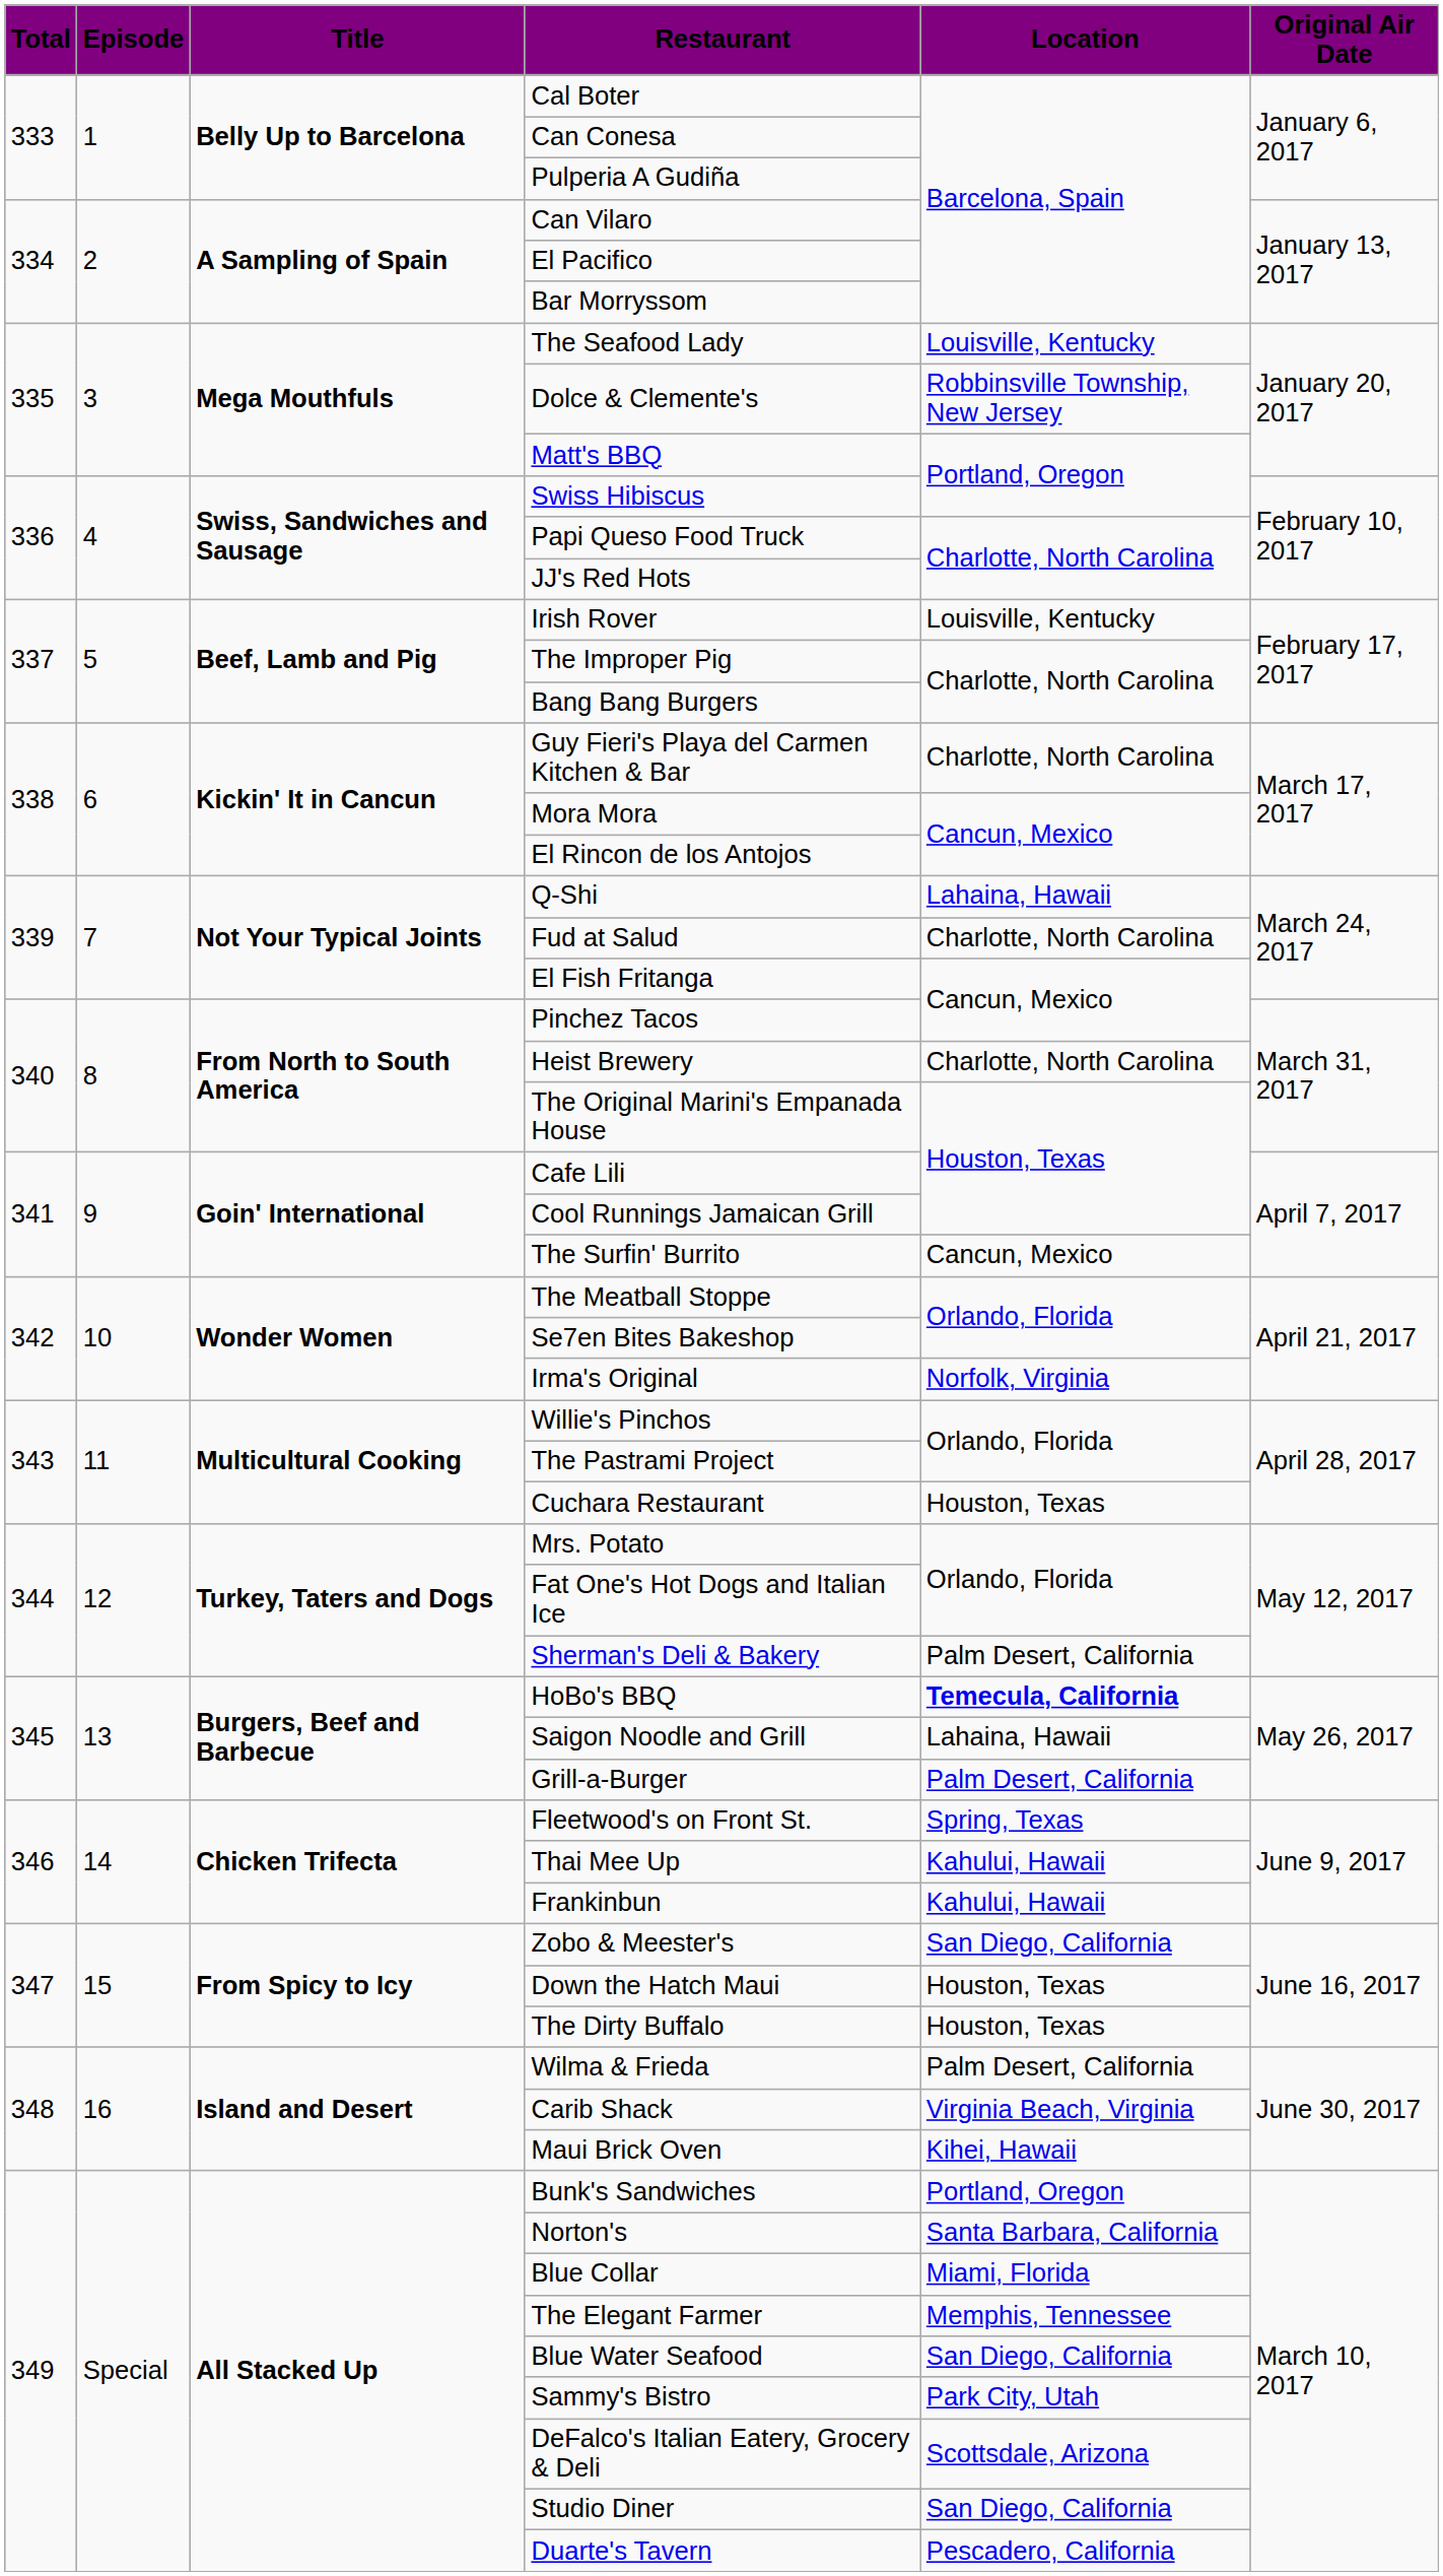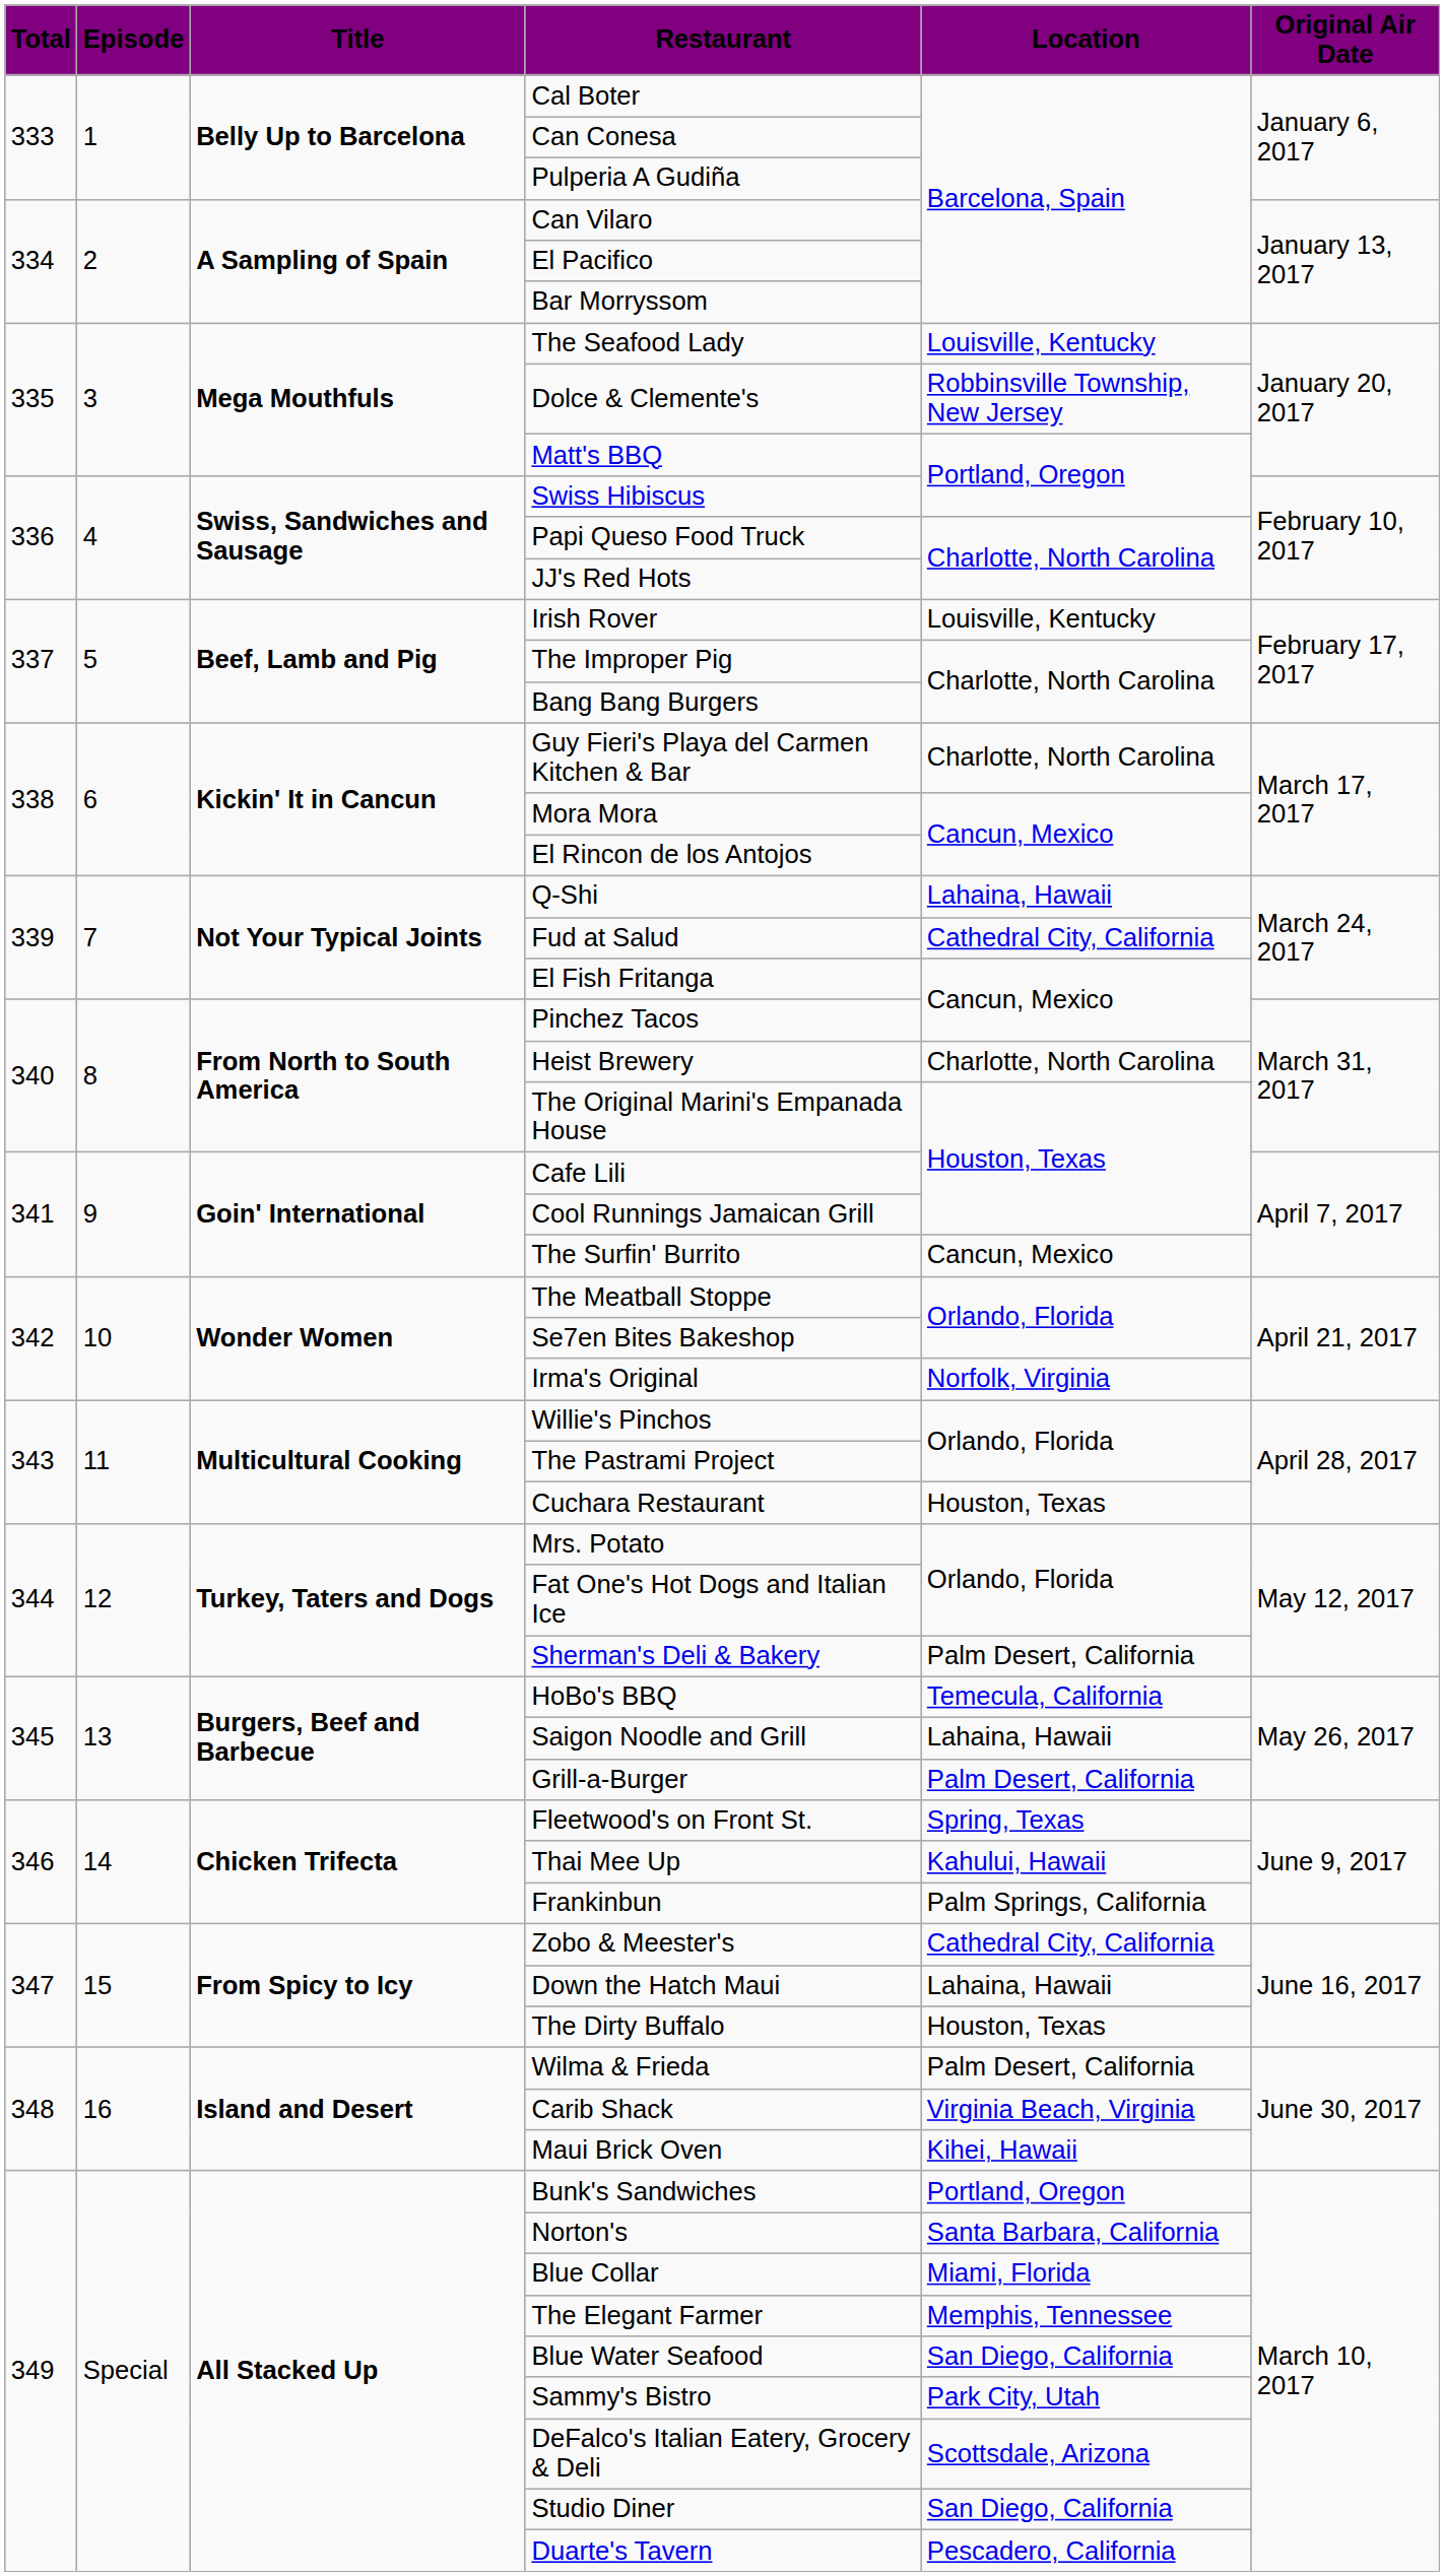 <table class="wikitable" style="width: 100%;">
 <tr>
 <th # style="background:#800080;">Total</th>
 <th # style="background:#800080;">Episode</th>
 <th # style="background:#800080;">Title</th>
 <th # style="background:#800080;">Restaurant</th>
 <th # style="background:#800080;">Location</th>
 <th # style="background:#800080;">Original Air Date</th>
 </tr>
 <tr>
 <td rowspan="3">333</td>
 <td rowspan="3">1</td>
 <td rowspan="3"><strong>Belly Up to Barcelona</strong></td>
 <td>Cal Boter</td>
 <td rowspan="6"><a href='#'>Barcelona, Spain</a></td>
 <td rowspan="3">January 6, 2017</td>
 </tr>
 <tr>
 <td>Can Conesa</td>
 </tr>
 <tr>
 <td>Pulperia A Gudiña</td>
 </tr>
 <tr>
 <td rowspan="3">334</td>
 <td rowspan="3">2</td>
 <td rowspan="3"><strong>A Sampling of Spain</strong></td>
 <td>Can Vilaro</td>
 <td rowspan="3">January 13, 2017</td>
 </tr>
 <tr>
 <td>El Pacifico</td>
 </tr>
 <tr>
 <td>Bar Morryssom</td>
 </tr>
 <tr>
 <td rowspan="3">335</td>
 <td rowspan="3">3</td>
 <td rowspan="3"><strong>Mega Mouthfuls</strong></td>
 <td>The Seafood Lady</td>
 <td><a href='#'>Louisville, Kentucky</a></td>
 <td rowspan="3">January 20, 2017</td>
 </tr>
 <tr>
 <td>Dolce & Clemente's</td>
 <td><a href='#'>Robbinsville Township, New Jersey</a></td>
 </tr>
 <tr>
 <td><a href='#'>Matt's BBQ</a></td>
 <td rowspan="2"><a href='#'>Portland, Oregon</a></td>
 </tr>
 <tr>
 <td rowspan="3">336</td>
 <td rowspan="3">4</td>
 <td rowspan="3"><strong>Swiss, Sandwiches and Sausage</strong></td>
 <td><a href='#'>Swiss Hibiscus</a></td>
 <td rowspan="3">February 10, 2017</td>
 </tr>
 <tr>
 <td>Papi Queso Food Truck</td>
 <td rowspan="2"><a href='#'>Charlotte, North Carolina</a></td>
 </tr>
 <tr>
 <td>JJ's Red Hots</td>
 </tr>
 <tr>
 <td rowspan="3">337</td>
 <td rowspan="3">5</td>
 <td rowspan="3"><strong>Beef, Lamb and Pig</strong></td>
 <td>Irish Rover</td>
 <td>Louisville, Kentucky</td>
 <td rowspan="3">February 17, 2017</td>
 </tr>
 <tr>
 <td>The Improper Pig</td>
 <td rowspan="2">Charlotte, North Carolina</td>
 </tr>
 <tr>
 <td>Bang Bang Burgers</td>
 </tr>
 <tr>
 <td rowspan="3">338</td>
 <td rowspan="3">6</td>
 <td rowspan="3"><strong>Kickin' It in Cancun</strong></td>
 <td>Guy Fieri's Playa del Carmen Kitchen & Bar</td>
 <td>Charlotte, North Carolina</td>
 <td rowspan="3">March 17, 2017</td>
 </tr>
 <tr>
 <td>Mora Mora</td>
 <td rowspan="2"><a href='#'>Cancun, Mexico</a></td>
 </tr>
 <tr>
 <td>El Rincon de los Antojos</td>
 </tr>
 <tr>
 <td rowspan="3">339</td>
 <td rowspan="3">7</td>
 <td rowspan="3"><strong>Not Your Typical Joints</strong></td>
 <td>Q-Shi</td>
 <td><a href='#'>Lahaina, Hawaii</a></td>
 <td rowspan="3">March 24, 2017</td>
 </tr>
 <tr>
 <td>Fud at Salud</td>
-<td>Charlotte, North Carolina</td>
+<td><a href='#'>Cathedral City, California</a></td>
 </tr>
 <tr>
 <td>El Fish Fritanga</td>
 <td rowspan="2">Cancun, Mexico</td>
 </tr>
 <tr>
 <td rowspan="3">340</td>
 <td rowspan="3">8</td>
 <td rowspan="3"><strong>From North to South America</strong></td>
 <td>Pinchez Tacos</td>
 <td rowspan="3">March 31, 2017</td>
 </tr>
 <tr>
 <td>Heist Brewery</td>
 <td>Charlotte, North Carolina</td>
 </tr>
 <tr>
 <td>The Original Marini's Empanada House</td>
 <td rowspan="3"><a href='#'>Houston, Texas</a></td>
 </tr>
 <tr>
 <td rowspan="3">341</td>
 <td rowspan="3">9</td>
 <td rowspan="3"><strong>Goin' International</strong></td>
 <td>Cafe Lili</td>
 <td rowspan="3">April 7, 2017</td>
 </tr>
 <tr>
 <td>Cool Runnings Jamaican Grill</td>
 </tr>
 <tr>
 <td>The Surfin' Burrito</td>
 <td>Cancun, Mexico</td>
 </tr>
 <tr>
 <td rowspan="3">342</td>
 <td rowspan="3">10</td>
 <td rowspan="3"><strong>Wonder Women</strong></td>
 <td>The Meatball Stoppe</td>
 <td rowspan="2"><a href='#'>Orlando, Florida</a></td>
 <td rowspan="3">April 21, 2017</td>
 </tr>
 <tr>
 <td>Se7en Bites Bakeshop</td>
 </tr>
 <tr>
 <td>Irma's Original</td>
 <td><a href='#'>Norfolk, Virginia</a></td>
 </tr>
 <tr>
 <td rowspan="3">343</td>
 <td rowspan="3">11</td>
 <td rowspan="3"><strong>Multicultural Cooking</strong></td>
 <td>Willie's Pinchos</td>
 <td rowspan="2">Orlando, Florida</td>
 <td rowspan="3">April 28, 2017</td>
 </tr>
 <tr>
 <td>The Pastrami Project</td>
 </tr>
 <tr>
 <td>Cuchara Restaurant</td>
 <td>Houston, Texas</td>
 </tr>
 <tr>
 <td rowspan="3">344</td>
 <td rowspan="3">12</td>
 <td rowspan="3"><strong>Turkey, Taters and Dogs</strong></td>
 <td>Mrs. Potato</td>
 <td rowspan="2">Orlando, Florida</td>
 <td rowspan="3">May 12, 2017</td>
 </tr>
 <tr>
 <td>Fat One's Hot Dogs and Italian Ice</td>
 </tr>
 <tr>
 <td><a href='#'>Sherman's Deli & Bakery</a></td>
 <td>Palm Desert, California</td>
 </tr>
 <tr>
 <td rowspan="3">345</td>
 <td rowspan="3">13</td>
 <td rowspan="3"><strong>Burgers, Beef and Barbecue</strong></td>
 <td>HoBo's BBQ</td>
-<td><strong><a href='#'>Temecula, California</a></strong></td>
+<td><a href='#'>Temecula, California</a></td>
 <td rowspan="3">May 26, 2017</td>
 </tr>
 <tr>
 <td>Saigon Noodle and Grill</td>
 <td>Lahaina, Hawaii</td>
 </tr>
 <tr>
 <td>Grill-a-Burger</td>
 <td><a href='#'>Palm Desert, California</a></td>
 </tr>
 <tr>
 <td rowspan="3">346</td>
 <td rowspan="3">14</td>
 <td rowspan="3"><strong>Chicken Trifecta</strong></td>
 <td>Fleetwood's on Front St.</td>
 <td><a href='#'>Spring, Texas</a></td>
 <td rowspan="3">June 9, 2017</td>
 </tr>
 <tr>
 <td>Thai Mee Up</td>
 <td><a href='#'>Kahului, Hawaii</a></td>
 </tr>
 <tr>
 <td>Frankinbun</td>
-<td><a href='#'>Kahului, Hawaii</a></td>
+<td>Palm Springs, California</td>
 </tr>
 <tr>
 <td rowspan="3">347</td>
 <td rowspan="3">15</td>
 <td rowspan="3"><strong>From Spicy to Icy</strong></td>
 <td>Zobo & Meester's</td>
-<td><a href='#'>San Diego, California</a></td>
+<td><a href='#'>Cathedral City, California</a></td>
 <td rowspan="3">June 16, 2017</td>
 </tr>
 <tr>
 <td>Down the Hatch Maui</td>
-<td>Houston, Texas</td>
+<td>Lahaina, Hawaii</td>
 </tr>
 <tr>
 <td>The Dirty Buffalo</td>
 <td>Houston, Texas</td>
 </tr>
 <tr>
 <td rowspan="3">348</td>
 <td rowspan="3">16</td>
 <td rowspan="3"><strong>Island and Desert</strong></td>
 <td>Wilma & Frieda</td>
 <td>Palm Desert, California</td>
 <td rowspan="3">June 30, 2017</td>
 </tr>
 <tr>
 <td>Carib Shack</td>
 <td><a href='#'>Virginia Beach, Virginia</a></td>
 </tr>
 <tr>
 <td>Maui Brick Oven</td>
 <td><a href='#'>Kihei, Hawaii</a></td>
 </tr>
 <tr>
 <td rowspan="9">349</td>
 <td rowspan="9">Special</td>
 <td rowspan="9"><strong>All Stacked Up</strong></td>
 <td>Bunk's Sandwiches</td>
 <td><a href='#'>Portland, Oregon</a></td>
 <td rowspan="9">March 10, 2017</td>
 </tr>
 <tr>
 <td>Norton's</td>
 <td><a href='#'>Santa Barbara, California</a></td>
 </tr>
 <tr>
 <td>Blue Collar</td>
 <td><a href='#'>Miami, Florida</a></td>
 </tr>
 <tr>
 <td>The Elegant Farmer</td>
 <td><a href='#'>Memphis, Tennessee</a></td>
 </tr>
 <tr>
 <td>Blue Water Seafood</td>
 <td><a href='#'>San Diego, California</a></td>
 </tr>
 <tr>
 <td>Sammy's Bistro</td>
 <td><a href='#'>Park City, Utah</a></td>
 </tr>
 <tr>
 <td>DeFalco's Italian Eatery, Grocery & Deli</td>
 <td><a href='#'>Scottsdale, Arizona</a></td>
 </tr>
 <tr>
 <td>Studio Diner</td>
 <td><a href='#'>San Diego, California</a></td>
 </tr>
 <tr>
 <td><a href='#'>Duarte's Tavern</a></td>
 <td><a href='#'>Pescadero, California</a></td>
 </tr>
 </table>
